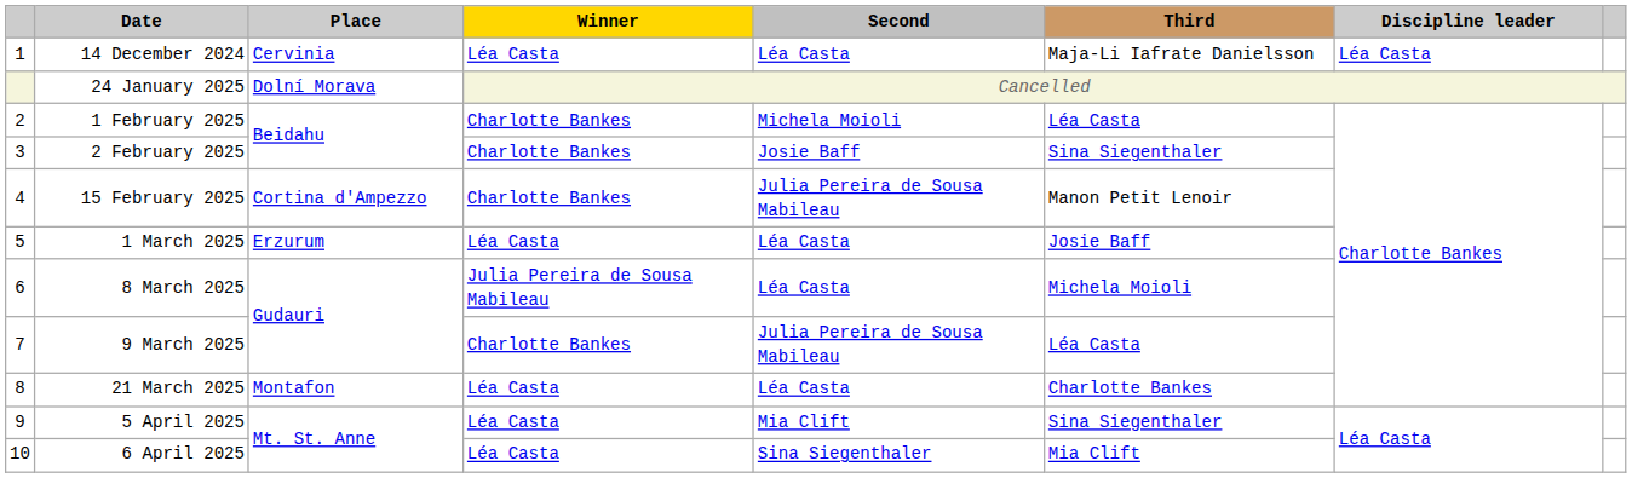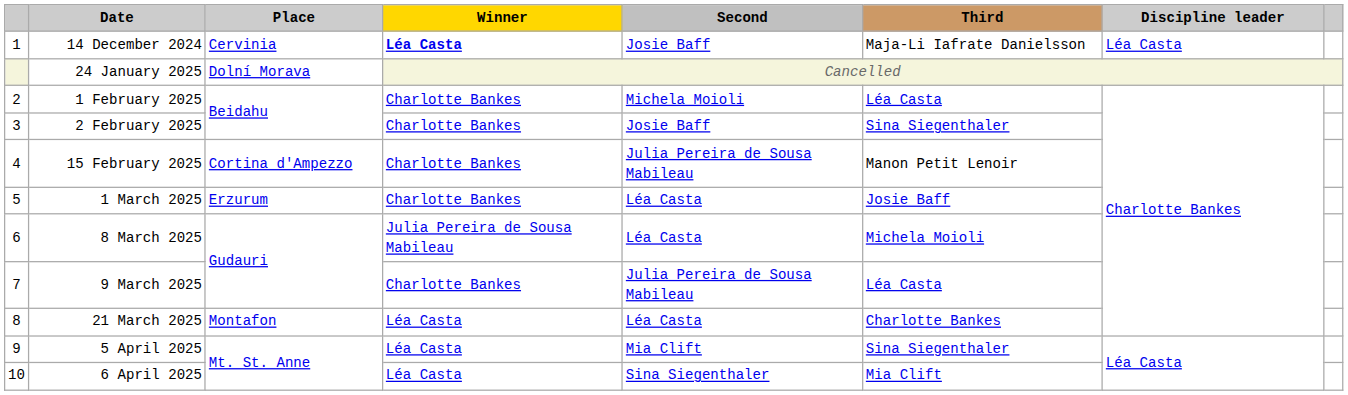 <table class="wikitable plainrowheaders" style="background:#fff; font-size:86%; line-height:16px; border:grey solid 1px; border-collapse:collapse;">
 <tr>
 <th scope="col" style="background:#ccc; width=10 px;"></th>
 <th scope="col" style="background:#ccc; width:135px;">Date</th>
 <th scope="col" style="background:#ccc; width:135px;">Place</th>
 <th scope="col" style="background:gold; width:185px;">Winner</th>
 <th scope="col" style="background:silver; width:185px;">Second</th>
 <th scope="col" style="background:#c96; width:185px;">Third</th>
 <th scope="col" style="background:#ccc; width:170px;">Discipline leader</th>
 <th scope="col" style="background:#ccc; width:10px;"></th>
 </tr>
 <tr>
 <td align="center">1</td>
 <td align="right">14 December 2024</td>
 <td> <a href='#'>Cervinia</a></td>
-<td> <a href='#'>Léa Casta</a></td>
-<td> <a href='#'>Léa Casta</a></td>
+<td><strong> <a href='#'>Léa Casta</a></strong></td>
+<td> <a href='#'>Josie Baff</a></td>
 <td> Maja-Li Iafrate Danielsson</td>
 <td> <a href='#'>Léa Casta</a></td>
 <td></td>
 </tr>
 <tr>
 <td bgcolor="F5F5DC" align="center"></td>
 <td align="right">24 January 2025</td>
 <td> <a href='#'>Dolní Morava</a></td>
 <td colspan=5 align=center bgcolor="F5F5DC" style=color:#696969><em>Cancelled</em></td>
 </tr>
 <tr>
 <td align="center">2</td>
 <td align="right">1 February 2025</td>
 <td rowspan="2"> <a href='#'>Beidahu</a></td>
 <td> <a href='#'>Charlotte Bankes</a></td>
 <td> <a href='#'>Michela Moioli</a></td>
 <td> <a href='#'>Léa Casta</a></td>
 <td rowspan=7> <a href='#'>Charlotte Bankes</a></td>
 <td></td>
 </tr>
 <tr>
 <td align="center">3</td>
 <td align="right">2 February 2025</td>
 <td> <a href='#'>Charlotte Bankes</a></td>
 <td> <a href='#'>Josie Baff</a></td>
 <td> <a href='#'>Sina Siegenthaler</a></td>
 <td></td>
 </tr>
 <tr>
 <td align="center">4</td>
 <td align="right">15 February 2025</td>
 <td> <a href='#'>Cortina d'Ampezzo</a></td>
 <td> <a href='#'>Charlotte Bankes</a></td>
 <td> <a href='#'>Julia Pereira de Sousa Mabileau</a></td>
 <td> Manon Petit Lenoir</td>
 <td></td>
 </tr>
 <tr>
 <td align="center">5</td>
 <td align="right">1 March 2025</td>
 <td> <a href='#'>Erzurum</a></td>
-<td> <a href='#'>Léa Casta</a></td>
+<td> <a href='#'>Charlotte Bankes</a></td>
 <td> <a href='#'>Léa Casta</a></td>
 <td> <a href='#'>Josie Baff</a></td>
 <td></td>
 </tr>
 <tr>
 <td align="center">6</td>
 <td align="right">8 March 2025</td>
 <td rowspan="2"> <a href='#'>Gudauri</a></td>
 <td> <a href='#'>Julia Pereira de Sousa Mabileau</a></td>
 <td> <a href='#'>Léa Casta</a></td>
 <td> <a href='#'>Michela Moioli</a></td>
 <td></td>
 </tr>
 <tr>
 <td align="center">7</td>
 <td align="right">9 March 2025</td>
 <td> <a href='#'>Charlotte Bankes</a></td>
 <td> <a href='#'>Julia Pereira de Sousa Mabileau</a></td>
 <td> <a href='#'>Léa Casta</a></td>
 <td></td>
 </tr>
 <tr>
 <td align="center">8</td>
 <td align="right">21 March 2025</td>
 <td> <a href='#'>Montafon</a></td>
 <td> <a href='#'>Léa Casta</a></td>
 <td> <a href='#'>Léa Casta</a></td>
 <td> <a href='#'>Charlotte Bankes</a></td>
 <td></td>
 </tr>
 <tr>
 <td align="center">9</td>
 <td align="right">5 April 2025</td>
 <td rowspan="2"> <a href='#'>Mt. St. Anne</a></td>
 <td> <a href='#'>Léa Casta</a></td>
 <td> <a href='#'>Mia Clift</a></td>
 <td> <a href='#'>Sina Siegenthaler</a></td>
 <td rowspan="2"> <a href='#'>Léa Casta</a></td>
 <td></td>
 </tr>
 <tr>
 <td align="center">10</td>
 <td align="right">6 April 2025</td>
 <td> <a href='#'>Léa Casta</a></td>
 <td> <a href='#'>Sina Siegenthaler</a></td>
 <td> <a href='#'>Mia Clift</a></td>
 <td></td>
 </tr>
 </table>
